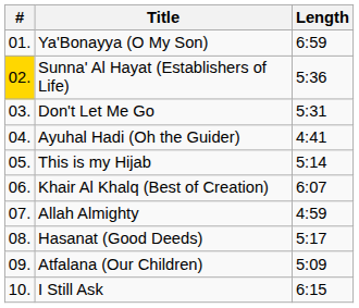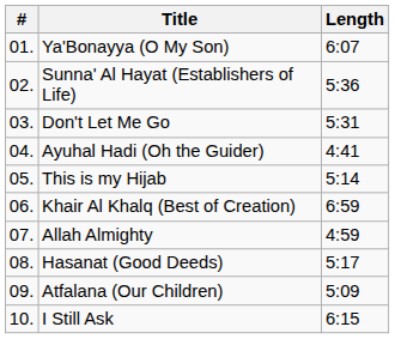 <table class="wikitable">
 <tr>
 <th>#</th>
 <th width="250">Title</th>
 <th>Length</th>
 </tr>
 <tr>
 <td>01.</td>
 <td>Ya'Bonayya (O My Son)</td>
-<td>6:59</td>
+<td>6:07</td>
 </tr>
 <tr>
-<td style="background: gold;">02.</td>
+<td>02.</td>
 <td>Sunna' Al Hayat (Establishers of Life)</td>
 <td>5:36</td>
 </tr>
 <tr>
 <td>03.</td>
 <td>Don't Let Me Go</td>
 <td>5:31</td>
 </tr>
 <tr>
 <td>04.</td>
 <td>Ayuhal Hadi (Oh the Guider)</td>
 <td>4:41</td>
 </tr>
 <tr>
 <td>05.</td>
 <td>This is my Hijab</td>
 <td>5:14</td>
 </tr>
 <tr>
 <td>06.</td>
 <td>Khair Al Khalq (Best of Creation)</td>
-<td>6:07</td>
+<td>6:59</td>
 </tr>
 <tr>
 <td>07.</td>
 <td>Allah Almighty</td>
 <td>4:59</td>
 </tr>
 <tr>
 <td>08.</td>
 <td>Hasanat (Good Deeds)</td>
 <td>5:17</td>
 </tr>
 <tr>
 <td>09.</td>
 <td>Atfalana (Our Children)</td>
 <td>5:09</td>
 </tr>
 <tr>
 <td>10.</td>
 <td>I Still Ask</td>
 <td>6:15</td>
 </tr>
 </table>
